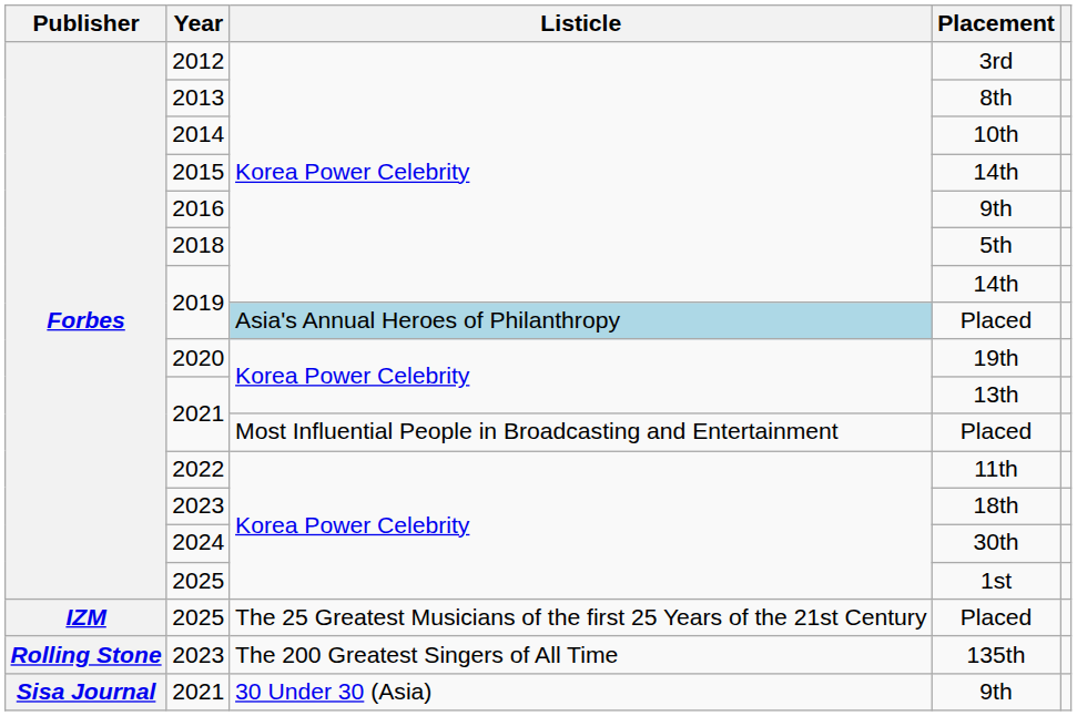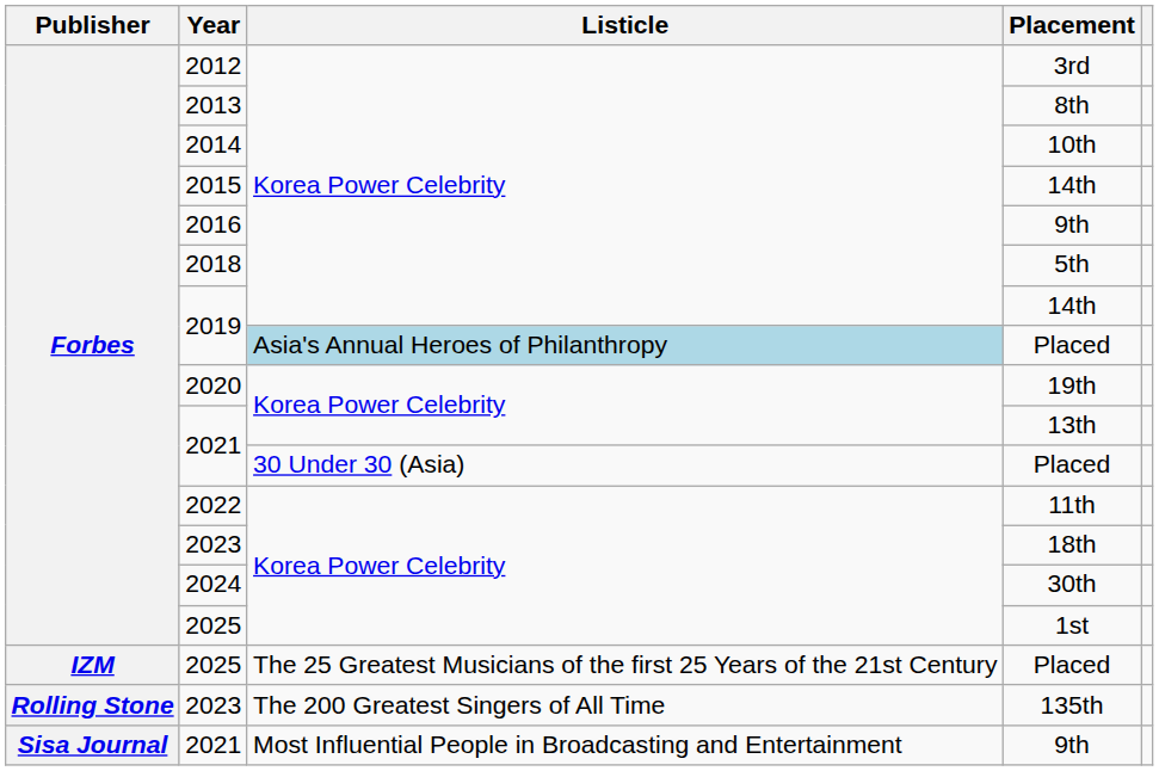 <table class="wikitable plainrowheaders sortable">
 <tr>
 <th scope="col">Publisher</th>
 <th scope="col">Year</th>
 <th scope="col">Listicle</th>
 <th scope="col">Placement</th>
 <th scope="col" class="unsortable"></th>
 </tr>
 <tr>
 <th scope="row" rowspan="15"><em><a href='#'>Forbes</a></em></th>
 <td style="text-align:center">2012</td>
 <td rowspan="7"><a href='#'>Korea Power Celebrity</a></td>
 <td style="text-align:center">3rd</td>
 <td style="text-align:center"></td>
 </tr>
 <tr>
 <td style="text-align:center">2013</td>
 <td style="text-align:center">8th</td>
 <td style="text-align:center"></td>
 </tr>
 <tr>
 <td style="text-align:center">2014</td>
 <td style="text-align:center">10th</td>
 <td style="text-align:center"></td>
 </tr>
 <tr>
 <td style="text-align:center">2015</td>
 <td style="text-align:center">14th</td>
 <td style="text-align:center"></td>
 </tr>
 <tr>
 <td style="text-align:center">2016</td>
 <td style="text-align:center">9th</td>
 <td style="text-align:center"></td>
 </tr>
 <tr>
 <td style="text-align:center">2018</td>
 <td style="text-align:center">5th</td>
 <td style="text-align:center"></td>
 </tr>
 <tr>
 <td rowspan="2" style="text-align:center">2019</td>
 <td style="text-align:center">14th</td>
 <td style="text-align:center"></td>
 </tr>
 <tr>
 <td style="background: lightblue;">Asia's Annual Heroes of Philanthropy</td>
 <td style="text-align:center">Placed</td>
 <td style="text-align:center"></td>
 </tr>
 <tr>
 <td style="text-align:center">2020</td>
 <td rowspan="2"><a href='#'>Korea Power Celebrity</a></td>
 <td style="text-align:center">19th</td>
 <td style="text-align:center"></td>
 </tr>
 <tr>
 <td rowspan="2" style="text-align:center">2021</td>
 <td style="text-align:center">13th</td>
 <td style="text-align:center"></td>
 </tr>
 <tr>
-<td>Most Influential People in Broadcasting and Entertainment</td>
+<td><a href='#'>30 Under 30</a> (Asia)</td>
 <td style="text-align:center">Placed</td>
 <td style="text-align:center"></td>
 </tr>
 <tr>
 <td style="text-align:center">2022</td>
 <td rowspan="4"><a href='#'>Korea Power Celebrity</a></td>
 <td style="text-align:center">11th</td>
 <td style="text-align:center"></td>
 </tr>
 <tr>
 <td rowspan="1" style="text-align:center">2023</td>
 <td style="text-align:center">18th</td>
 <td style="text-align:center"></td>
 </tr>
 <tr>
 <td style="text-align:center">2024</td>
 <td style="text-align:center">30th</td>
 <td style="text-align:center"></td>
 </tr>
 <tr>
 <td style="text-align:center">2025</td>
 <td style="text-align:center">1st</td>
 <td style="text-align:center"></td>
 </tr>
 <tr>
 <th scope="row"><em><a href='#'>IZM</a></em></th>
 <td style="text-align:center">2025</td>
 <td style="text-align:center">The 25 Greatest Musicians of the first 25 Years of the 21st Century</td>
 <td style="text-align:center">Placed</td>
 <td></td>
 </tr>
 <tr>
 <th scope="row"><em><a href='#'>Rolling Stone</a></em></th>
 <td style="text-align:center">2023</td>
 <td>The 200 Greatest Singers of All Time</td>
 <td style="text-align:center">135th</td>
 <td style="text-align:center"></td>
 </tr>
 <tr>
 <th scope="row"><em><a href='#'>Sisa Journal</a></em></th>
 <td style="text-align:center">2021</td>
-<td><a href='#'>30 Under 30</a> (Asia)</td>
+<td>Most Influential People in Broadcasting and Entertainment</td>
 <td style="text-align:center">9th</td>
 <td style="text-align:center"></td>
 </tr>
 </table>
